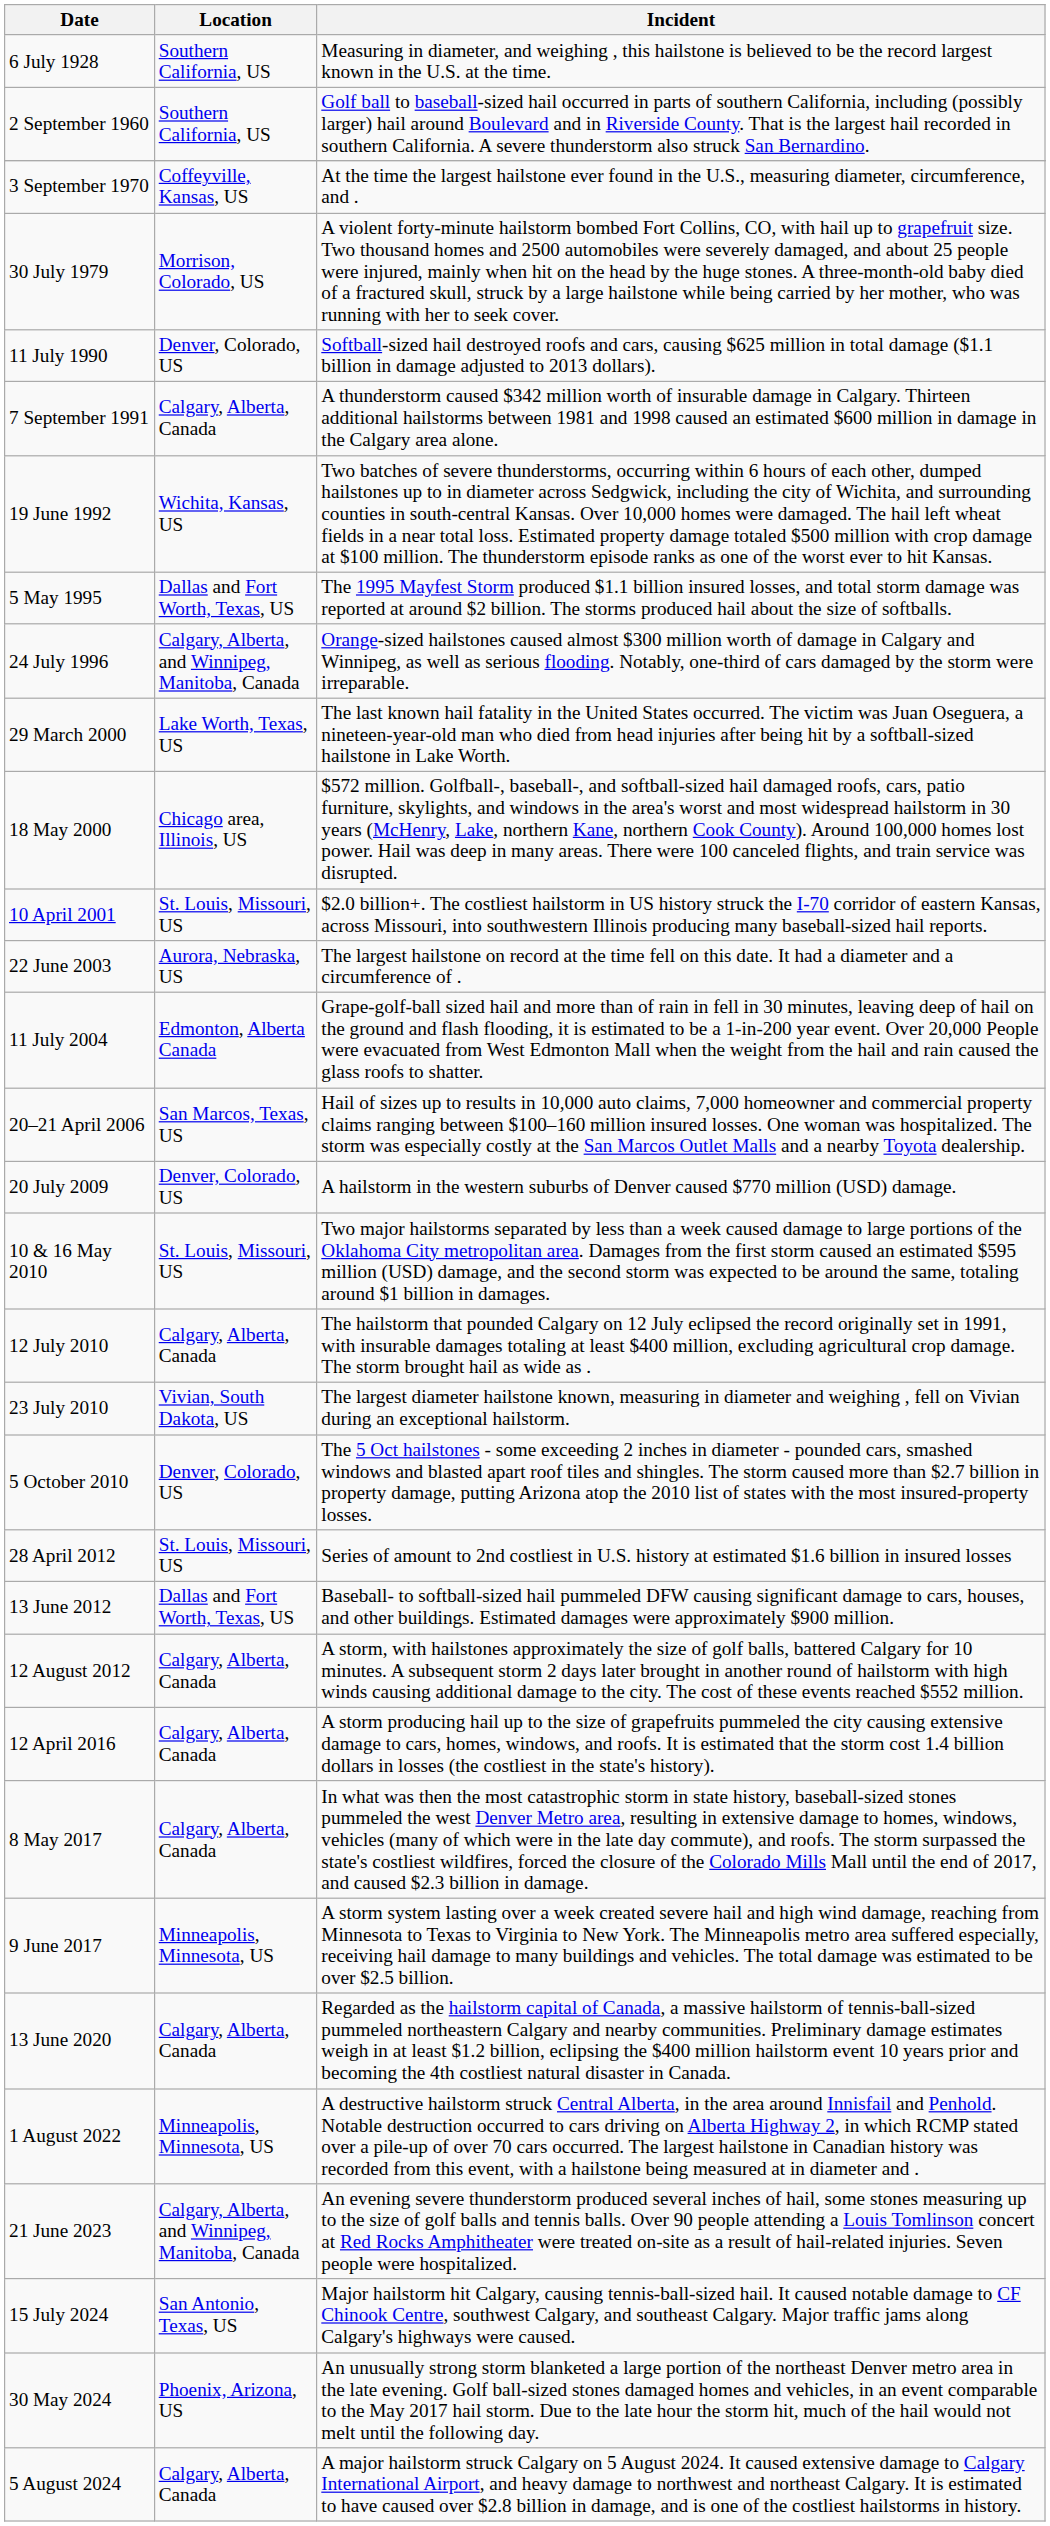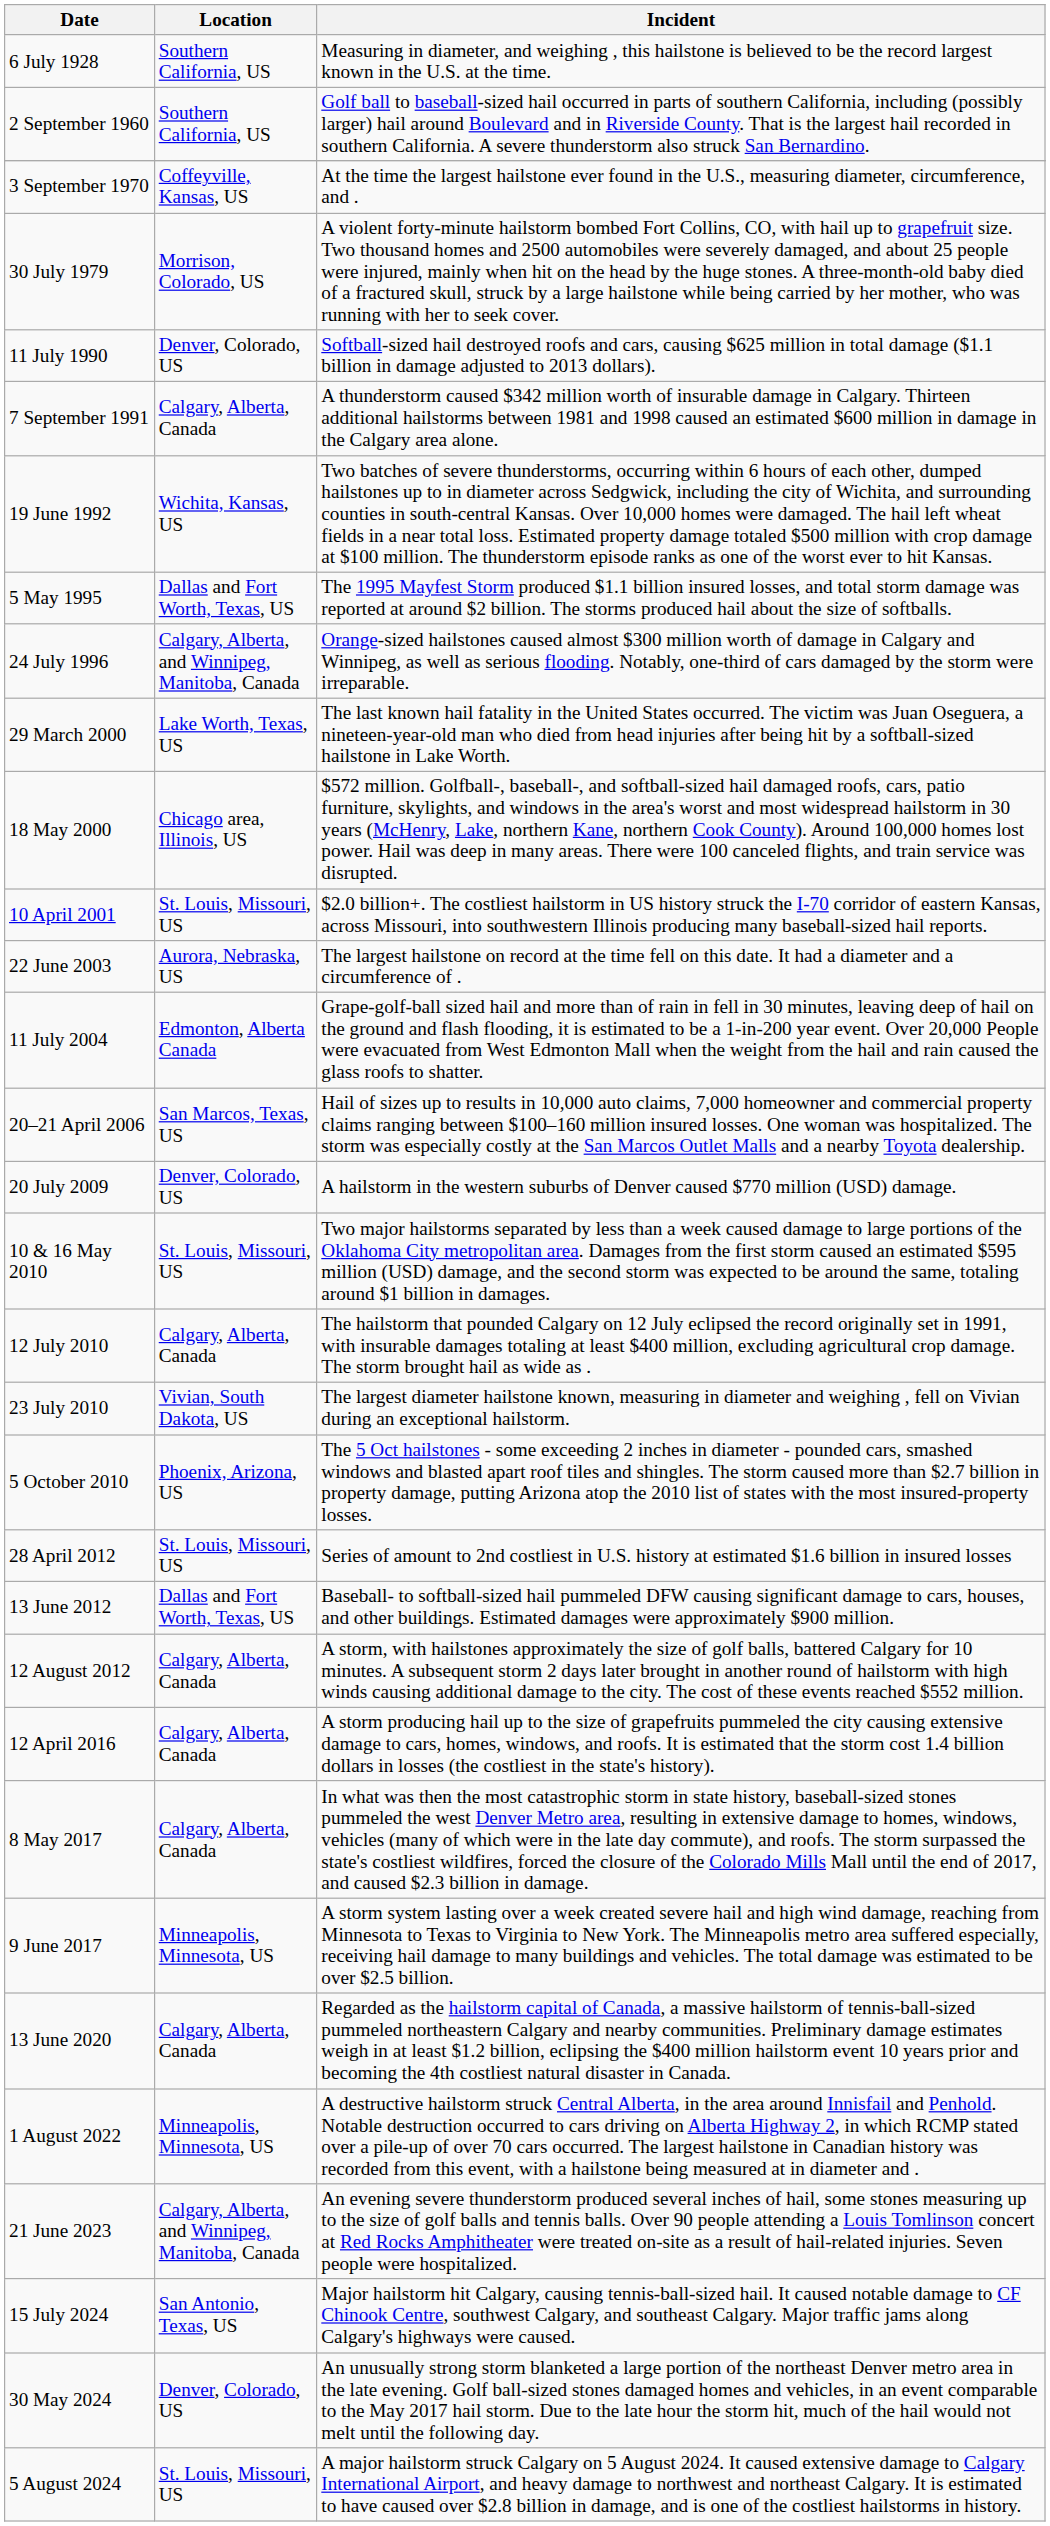 <table class="wikitable">
 <tr>
 <th>Date</th>
 <th>Location</th>
 <th>Incident</th>
 </tr>
 <tr>
 <td>6 July 1928</td>
 <td><a href='#'>Southern California</a>, US</td>
 <td>Measuring  in diameter, and weighing , this hailstone is believed to be the record largest known in the U.S. at the time.</td>
 </tr>
 <tr>
 <td>2 September 1960</td>
 <td><a href='#'>Southern California</a>, US</td>
 <td><a href='#'>Golf ball</a> to <a href='#'>baseball</a>-sized hail occurred in parts of southern California, including  (possibly larger) hail around <a href='#'>Boulevard</a> and in <a href='#'>Riverside County</a>. That is the largest hail recorded in southern California. A severe thunderstorm also struck <a href='#'>San Bernardino</a>.</td>
 </tr>
 <tr>
 </tr>
 <tr>
 <td>3 September 1970</td>
 <td><a href='#'>Coffeyville, Kansas</a>, US</td>
 <td>At the time the largest hailstone ever found in the U.S., measuring  diameter,  circumference, and .</td>
 </tr>
 <tr>
 <td>30 July 1979</td>
 <td><a href='#'>Morrison, Colorado</a>, US</td>
 <td>A violent forty-minute hailstorm bombed Fort Collins, CO, with hail up to <a href='#'>grapefruit</a> size. Two thousand homes and 2500 automobiles were severely damaged, and about 25 people were injured, mainly when hit on the head by the huge stones. A three-month-old baby died of a fractured skull, struck by a large hailstone while being carried by her mother, who was running with her to seek cover.</td>
 </tr>
 <tr>
 <td>11 July 1990</td>
 <td><a href='#'>Denver</a>, Colorado, US</td>
 <td><a href='#'>Softball</a>-sized hail destroyed roofs and cars, causing $625 million in total damage ($1.1 billion in damage adjusted to 2013 dollars).</td>
 </tr>
 <tr>
 <td>7 September 1991</td>
 <td><a href='#'>Calgary</a>, <a href='#'>Alberta</a>, Canada</td>
 <td>A thunderstorm caused $342 million worth of insurable damage in Calgary. Thirteen additional hailstorms between 1981 and 1998 caused an estimated $600 million in damage in the Calgary area alone.</td>
 </tr>
 <tr>
 <td>19 June 1992</td>
 <td><a href='#'>Wichita, Kansas</a>, US</td>
 <td>Two batches of severe thunderstorms, occurring within 6 hours of each other, dumped hailstones up to  in diameter across Sedgwick, including the city of Wichita, and surrounding counties in south-central Kansas. Over 10,000 homes were damaged. The hail left wheat fields in a near total loss. Estimated property damage totaled $500 million with crop damage at $100 million. The thunderstorm episode ranks as one of the worst ever to hit Kansas.</td>
 </tr>
 <tr>
 <td>5 May 1995</td>
 <td><a href='#'>Dallas</a> and <a href='#'>Fort Worth, Texas</a>, US</td>
 <td>The <a href='#'>1995 Mayfest Storm</a> produced $1.1 billion insured losses, and total storm damage was reported at around $2 billion.  The storms produced hail about the size of softballs.</td>
 </tr>
 <tr>
 <td>24 July 1996</td>
 <td><a href='#'>Calgary, Alberta</a>, and <a href='#'>Winnipeg, Manitoba</a>, Canada</td>
 <td><a href='#'>Orange</a>-sized hailstones caused almost $300 million worth of damage in Calgary and Winnipeg, as well as serious <a href='#'>flooding</a>. Notably, one-third of cars damaged by the storm were irreparable.</td>
 </tr>
 <tr>
 <td>29 March 2000</td>
 <td><a href='#'>Lake Worth, Texas</a>, US</td>
 <td>The last known hail fatality in the United States occurred. The victim was Juan Oseguera, a nineteen-year-old man who died from head injuries after being hit by a softball-sized hailstone in Lake Worth.</td>
 </tr>
 <tr>
 <td>18 May 2000</td>
 <td><a href='#'>Chicago</a> area, <a href='#'>Illinois</a>, US</td>
 <td>$572 million. Golfball-, baseball-, and softball-sized hail damaged roofs, cars, patio furniture, skylights, and windows in the area's worst and most widespread hailstorm in 30 years (<a href='#'>McHenry</a>, <a href='#'>Lake</a>, northern <a href='#'>Kane</a>, northern <a href='#'>Cook County</a>). Around 100,000 homes lost power. Hail was  deep in many areas. There were 100 canceled flights, and train service was disrupted.</td>
 </tr>
 <tr>
 <td><a href='#'>10 April 2001</a></td>
 <td><a href='#'>St. Louis</a>, <a href='#'>Missouri</a>, US</td>
 <td>$2.0 billion+. The costliest hailstorm in US history struck the <a href='#'>I-70</a> corridor of eastern Kansas, across Missouri, into southwestern Illinois producing many baseball-sized hail reports.</td>
 </tr>
 <tr>
 <td>22 June 2003</td>
 <td><a href='#'>Aurora, Nebraska</a>, US</td>
 <td>The largest hailstone on record at the time fell on this date. It had a  diameter and a circumference of .</td>
 </tr>
 <tr>
 <td>11 July 2004</td>
 <td><a href='#'>Edmonton</a>, <a href='#'>Alberta</a> <a href='#'>Canada</a></td>
 <td>Grape-golf-ball sized hail and more than  of rain in fell in 30 minutes, leaving  deep of hail on the ground and flash flooding, it is estimated to be a 1-in-200 year event. Over 20,000 People were evacuated from West Edmonton Mall when the weight from the hail and rain caused the glass roofs to shatter.</td>
 </tr>
 <tr>
 <td>20–21 April 2006</td>
 <td><a href='#'>San Marcos, Texas</a>, US</td>
 <td>Hail of sizes up to  results in 10,000 auto claims, 7,000 homeowner and commercial property claims ranging between $100–160 million insured losses. One woman was hospitalized. The storm was especially costly at the <a href='#'>San Marcos Outlet Malls</a> and a nearby <a href='#'>Toyota</a> dealership.</td>
 </tr>
 <tr>
 <td>20 July 2009</td>
 <td><a href='#'>Denver, Colorado</a>, US</td>
 <td>A hailstorm in the western suburbs of Denver caused $770 million (USD) damage.</td>
 </tr>
 <tr>
 <td>10 & 16 May 2010</td>
 <td><a href='#'>St. Louis</a>, <a href='#'>Missouri</a>, US</td>
 <td>Two major hailstorms separated by less than a week caused damage to large portions of the <a href='#'>Oklahoma City metropolitan area</a>. Damages from the first storm caused an estimated $595 million (USD) damage, and the second storm was expected to be around the same, totaling around $1 billion in damages.</td>
 </tr>
 <tr>
 <td>12 July 2010</td>
 <td><a href='#'>Calgary</a>, <a href='#'>Alberta</a>, Canada</td>
 <td>The hailstorm that pounded Calgary on 12 July eclipsed the record originally set in 1991, with insurable damages totaling at least $400 million, excluding agricultural crop damage. The storm brought hail as wide as .</td>
 </tr>
 <tr>
 <td>23 July 2010</td>
 <td><a href='#'>Vivian, South Dakota</a>, US</td>
 <td>The largest diameter hailstone known, measuring  in diameter and weighing , fell on Vivian during an exceptional hailstorm.</td>
 </tr>
 <tr>
 <td>5 October 2010</td>
-<td><a href='#'>Denver</a>, <a href='#'>Colorado</a>, US</td>
+<td><a href='#'>Phoenix, Arizona</a>, US</td>
 <td>The <a href='#'>5 Oct hailstones</a> - some exceeding 2 inches in diameter - pounded cars, smashed windows and blasted apart roof tiles and shingles. The storm caused more than $2.7 billion in property damage, putting Arizona atop the 2010 list of states with the most insured-property losses.</td>
 </tr>
 <tr>
 <td>28 April 2012</td>
 <td><a href='#'>St. Louis</a>, <a href='#'>Missouri</a>, US</td>
 <td>Series of  amount to 2nd costliest in U.S. history at estimated $1.6 billion in insured losses</td>
 </tr>
 <tr>
 <td>13 June 2012</td>
 <td><a href='#'>Dallas</a> and <a href='#'>Fort Worth, Texas</a>, US</td>
 <td>Baseball- to softball-sized hail pummeled DFW causing significant damage to cars, houses, and other buildings. Estimated damages were approximately $900 million.</td>
 </tr>
 <tr>
 <td>12 August 2012</td>
 <td><a href='#'>Calgary</a>, <a href='#'>Alberta</a>, Canada</td>
 <td>A storm, with hailstones approximately the size of golf balls, battered Calgary for 10 minutes. A subsequent storm 2 days later brought in another round of hailstorm with high winds causing additional damage to the city. The cost of these events reached $552 million.</td>
 </tr>
 <tr>
 <td>12 April 2016</td>
 <td><a href='#'>Calgary</a>, <a href='#'>Alberta</a>, Canada</td>
 <td>A storm producing hail up to the size of grapefruits pummeled the city causing extensive damage to cars, homes, windows, and roofs. It is estimated that the storm cost 1.4 billion dollars in losses (the costliest in the state's history).</td>
 </tr>
 <tr>
 <td>8 May 2017</td>
 <td><a href='#'>Calgary</a>, <a href='#'>Alberta</a>, Canada</td>
 <td>In what was then the most catastrophic storm in state history, baseball-sized stones pummeled the west <a href='#'>Denver Metro area</a>, resulting in extensive damage to homes, windows, vehicles (many of which were in the late day commute), and roofs. The storm surpassed the state's costliest wildfires, forced the closure of the <a href='#'>Colorado Mills</a> Mall until the end of 2017, and caused $2.3 billion in damage.</td>
 </tr>
 <tr>
 <td>9 June 2017</td>
 <td><a href='#'>Minneapolis</a>, <a href='#'>Minnesota</a>, US</td>
 <td>A storm system lasting over a week created severe hail and high wind damage, reaching from Minnesota to Texas to Virginia to New York. The Minneapolis metro area suffered especially, receiving hail damage to many buildings and vehicles. The total damage was estimated to be over $2.5 billion.</td>
 </tr>
 <tr>
 <td>13 June 2020</td>
 <td><a href='#'>Calgary</a>, <a href='#'>Alberta</a>, Canada</td>
 <td>Regarded as the <a href='#'>hailstorm capital of Canada</a>, a massive hailstorm of tennis-ball-sized pummeled northeastern Calgary and nearby communities. Preliminary damage estimates weigh in at least $1.2 billion, eclipsing the $400 million hailstorm event 10 years prior and becoming the 4th costliest natural disaster in Canada.</td>
 </tr>
 <tr>
 <td>1 August 2022</td>
 <td><a href='#'>Minneapolis</a>, <a href='#'>Minnesota</a>, US</td>
 <td>A destructive hailstorm struck <a href='#'>Central Alberta</a>, in the area around <a href='#'>Innisfail</a> and <a href='#'>Penhold</a>. Notable destruction occurred to cars driving on <a href='#'>Alberta Highway 2</a>, in which RCMP stated over a pile-up of over 70 cars occurred. The largest hailstone in Canadian history was recorded from this event, with a hailstone being measured at  in diameter and .</td>
 </tr>
 <tr>
 <td>21 June 2023</td>
 <td><a href='#'>Calgary, Alberta</a>, and <a href='#'>Winnipeg, Manitoba</a>, Canada</td>
 <td>An evening severe thunderstorm produced several inches of hail, some stones measuring up to the size of golf balls and tennis balls. Over 90 people attending a <a href='#'>Louis Tomlinson</a> concert at <a href='#'>Red Rocks Amphitheater</a> were treated on-site as a result of hail-related injuries. Seven people were hospitalized.</td>
 </tr>
 <tr>
 <td>15 July 2024</td>
 <td><a href='#'>San Antonio</a>, <a href='#'>Texas</a>, US</td>
 <td>Major hailstorm hit Calgary, causing tennis-ball-sized hail. It caused notable damage to <a href='#'>CF Chinook Centre</a>, southwest Calgary, and southeast Calgary. Major traffic jams along Calgary's highways were caused.</td>
 </tr>
 <tr>
 <td>30 May 2024</td>
-<td><a href='#'>Phoenix, Arizona</a>, US</td>
+<td><a href='#'>Denver</a>, <a href='#'>Colorado</a>, US</td>
 <td>An unusually strong storm blanketed a large portion of the northeast Denver metro area in the late evening. Golf ball-sized stones damaged homes and vehicles, in an event comparable to the May 2017 hail storm. Due to the late hour the storm hit, much of the hail would not melt until the following day.</td>
 </tr>
 <tr>
 <td>5 August 2024</td>
-<td><a href='#'>Calgary</a>, <a href='#'>Alberta</a>, Canada</td>
+<td><a href='#'>St. Louis</a>, <a href='#'>Missouri</a>, US</td>
 <td>A major hailstorm struck Calgary on 5 August 2024. It caused extensive damage to <a href='#'>Calgary International Airport</a>, and heavy damage to northwest and northeast Calgary. It is estimated to have caused over $2.8 billion in damage, and is one of the costliest hailstorms in history.</td>
 </tr>
 </table>
